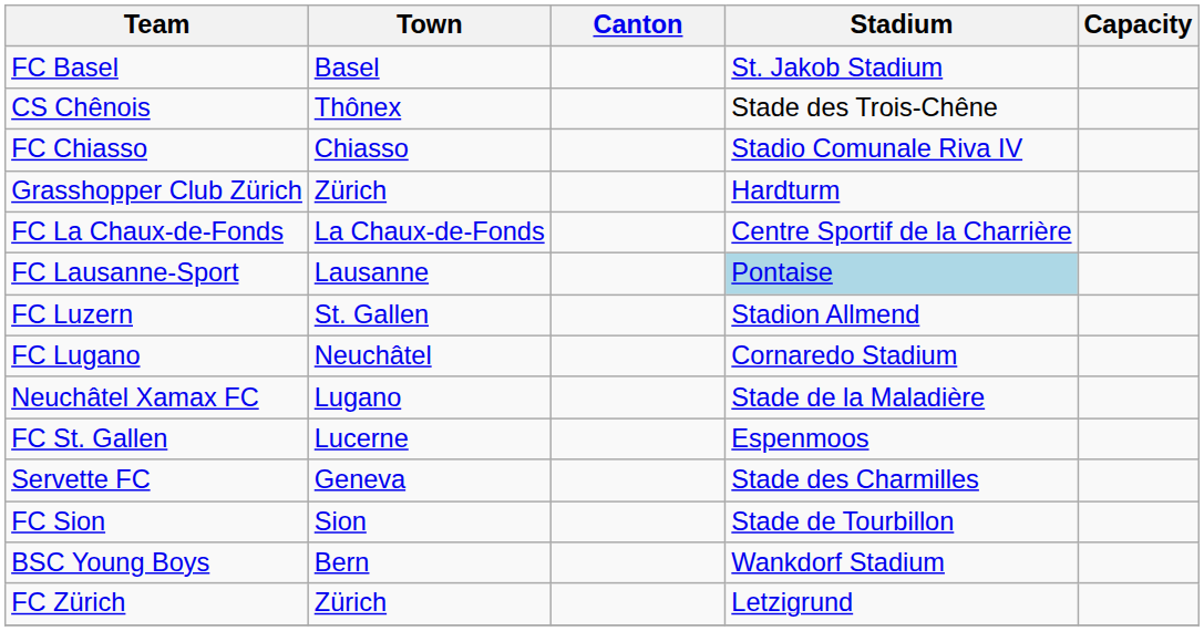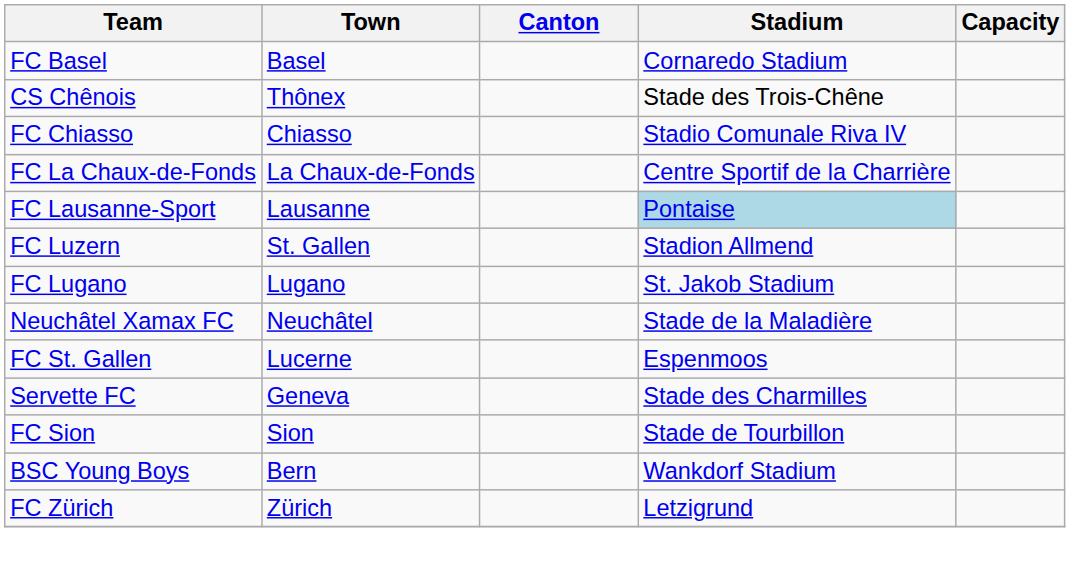 <table class="wikitable sortable" style="text-align: left;">
 <tr>
 <th>Team</th>
 <th>Town</th>
 <th width="100"><a href='#'>Canton</a></th>
 <th>Stadium</th>
 <th>Capacity</th>
 </tr>
 <tr>
 <td><a href='#'>FC Basel</a></td>
 <td><a href='#'>Basel</a></td>
 <td></td>
-<td><a href='#'>St. Jakob Stadium</a></td>
+<td><a href='#'>Cornaredo Stadium</a></td>
 <td></td>
 </tr>
 <tr>
 <td><a href='#'>CS Chênois</a></td>
 <td><a href='#'>Thônex</a></td>
 <td></td>
 <td>Stade des Trois-Chêne</td>
 <td></td>
 </tr>
 <tr>
 <td><a href='#'>FC Chiasso</a></td>
 <td><a href='#'>Chiasso</a></td>
 <td></td>
 <td><a href='#'>Stadio Comunale Riva IV</a></td>
-<td></td>
-</tr>
-<tr>
-<td><a href='#'>Grasshopper Club Zürich</a></td>
-<td><a href='#'>Zürich</a></td>
-<td></td>
-<td><a href='#'>Hardturm</a></td>
 <td></td>
 </tr>
 <tr>
 <td><a href='#'>FC La Chaux-de-Fonds</a></td>
 <td><a href='#'>La Chaux-de-Fonds</a></td>
 <td></td>
 <td><a href='#'>Centre Sportif de la Charrière</a></td>
 <td></td>
 </tr>
 <tr>
 <td><a href='#'>FC Lausanne-Sport</a></td>
 <td><a href='#'>Lausanne</a></td>
 <td></td>
 <td style="background: lightblue;"><a href='#'>Pontaise</a></td>
 <td></td>
 </tr>
 <tr>
 <td><a href='#'>FC Luzern</a></td>
 <td><a href='#'>St. Gallen</a></td>
 <td></td>
 <td><a href='#'>Stadion Allmend</a></td>
 <td></td>
 </tr>
 <tr>
 <td><a href='#'>FC Lugano</a></td>
-<td><a href='#'>Neuchâtel</a></td>
+<td><a href='#'>Lugano</a></td>
 <td></td>
-<td><a href='#'>Cornaredo Stadium</a></td>
+<td><a href='#'>St. Jakob Stadium</a></td>
 <td></td>
 </tr>
 <tr>
 <td><a href='#'>Neuchâtel Xamax FC</a></td>
-<td><a href='#'>Lugano</a></td>
+<td><a href='#'>Neuchâtel</a></td>
 <td></td>
 <td><a href='#'>Stade de la Maladière</a></td>
 <td></td>
 </tr>
 <tr>
 <td><a href='#'>FC St. Gallen</a></td>
 <td><a href='#'>Lucerne</a></td>
 <td></td>
 <td><a href='#'>Espenmoos</a></td>
 <td></td>
 </tr>
 <tr>
 <td><a href='#'>Servette FC</a></td>
 <td><a href='#'>Geneva</a></td>
 <td></td>
 <td><a href='#'>Stade des Charmilles</a></td>
 <td></td>
 </tr>
 <tr>
 <td><a href='#'>FC Sion</a></td>
 <td><a href='#'>Sion</a></td>
 <td></td>
 <td><a href='#'>Stade de Tourbillon</a></td>
 <td></td>
 </tr>
 <tr>
 <td><a href='#'>BSC Young Boys</a></td>
 <td><a href='#'>Bern</a></td>
 <td></td>
 <td><a href='#'>Wankdorf Stadium</a></td>
 <td></td>
 </tr>
 <tr>
 <td><a href='#'>FC Zürich</a></td>
 <td><a href='#'>Zürich</a></td>
 <td></td>
 <td><a href='#'>Letzigrund</a></td>
 <td></td>
 </tr>
 <tr>
 </tr>
 </table>
